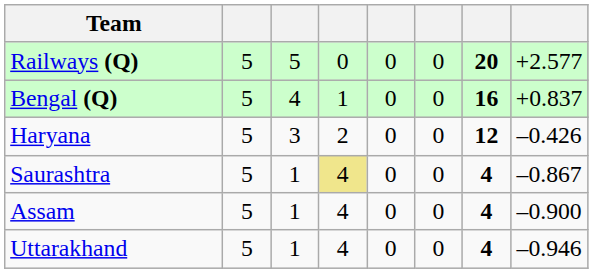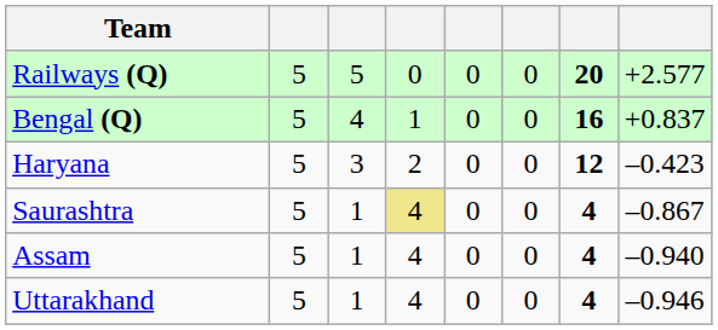 <table class="wikitable" style="text-align:center">
 <tr>
 <th style="width:140px;">Team</th>
 <th style="width:25px;"></th>
 <th style="width:25px;"></th>
 <th style="width:25px;"></th>
 <th style="width:25px;"></th>
 <th style="width:25px;"></th>
 <th style="width:25px;"></th>
 <th style="width:40px;"></th>
 </tr>
 <tr style="background:#cfc;">
 <td style="text-align:left"><a href='#'>Railways</a> <strong>(Q)</strong></td>
 <td>5</td>
 <td>5</td>
 <td>0</td>
 <td>0</td>
 <td>0</td>
 <td><strong>20</strong></td>
 <td>+2.577</td>
 </tr>
 <tr style="background:#cfc;">
 <td style="text-align:left"><a href='#'>Bengal</a> <strong>(Q)</strong></td>
 <td>5</td>
 <td>4</td>
 <td>1</td>
 <td>0</td>
 <td>0</td>
 <td><strong>16</strong></td>
 <td>+0.837</td>
 </tr>
 <tr>
 <td style="text-align:left"><a href='#'>Haryana</a></td>
 <td>5</td>
 <td>3</td>
 <td>2</td>
 <td>0</td>
 <td>0</td>
 <td><strong>12</strong></td>
-<td>–0.426</td>
+<td>–0.423</td>
 </tr>
 <tr>
 <td style="text-align:left"><a href='#'>Saurashtra</a></td>
 <td>5</td>
 <td>1</td>
 <td style="background: khaki;">4</td>
 <td>0</td>
 <td>0</td>
 <td><strong>4</strong></td>
 <td>–0.867</td>
 </tr>
 <tr>
 <td style="text-align:left"><a href='#'>Assam</a></td>
 <td>5</td>
 <td>1</td>
 <td>4</td>
 <td>0</td>
 <td>0</td>
 <td><strong>4</strong></td>
-<td>–0.900</td>
+<td>–0.940</td>
 </tr>
 <tr>
 <td style="text-align:left"><a href='#'>Uttarakhand</a></td>
 <td>5</td>
 <td>1</td>
 <td>4</td>
 <td>0</td>
 <td>0</td>
 <td><strong>4</strong></td>
 <td>–0.946</td>
 </tr>
 </table>
